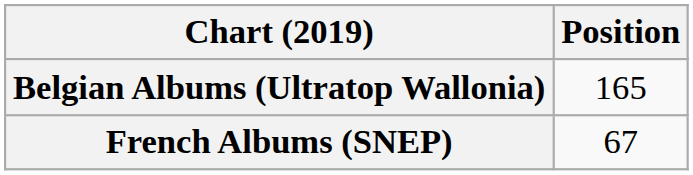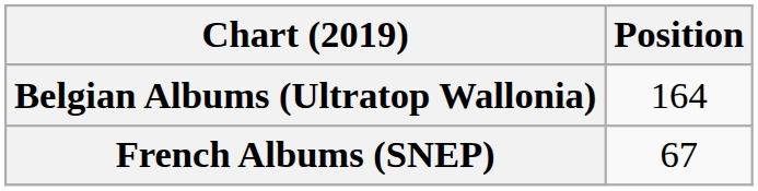 <table class="wikitable sortable plainrowheaders" style="text-align:center">
 <tr>
 <th scope="col">Chart (2019)</th>
 <th scope="col">Position</th>
 </tr>
 <tr>
 <th scope="row">Belgian Albums (Ultratop Wallonia)</th>
-<td>165</td>
+<td>164</td>
 </tr>
 <tr>
 <th scope="row">French Albums (SNEP)</th>
 <td>67</td>
 </tr>
 </table>
